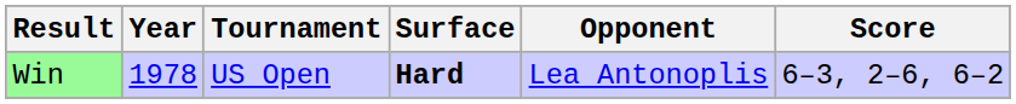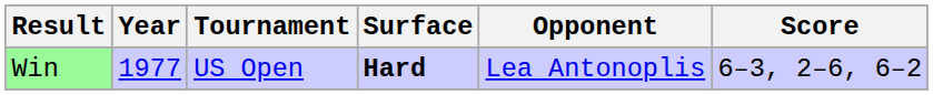 <table class="sortable wikitable">
 <tr>
 <th>Result</th>
 <th>Year</th>
 <th>Tournament</th>
 <th>Surface</th>
 <th>Opponent</th>
 <th>Score</th>
 </tr>
 <tr bgcolor=CCCCFF>
 <td style="background:#98fb98;">Win</td>
-<td><a href='#'>1978</a></td>
+<td><a href='#'>1977</a></td>
 <td><a href='#'>US Open</a></td>
 <td><strong>Hard</strong></td>
 <td> <a href='#'>Lea Antonoplis</a></td>
 <td>6–3, 2–6, 6–2</td>
 </tr>
 </table>
